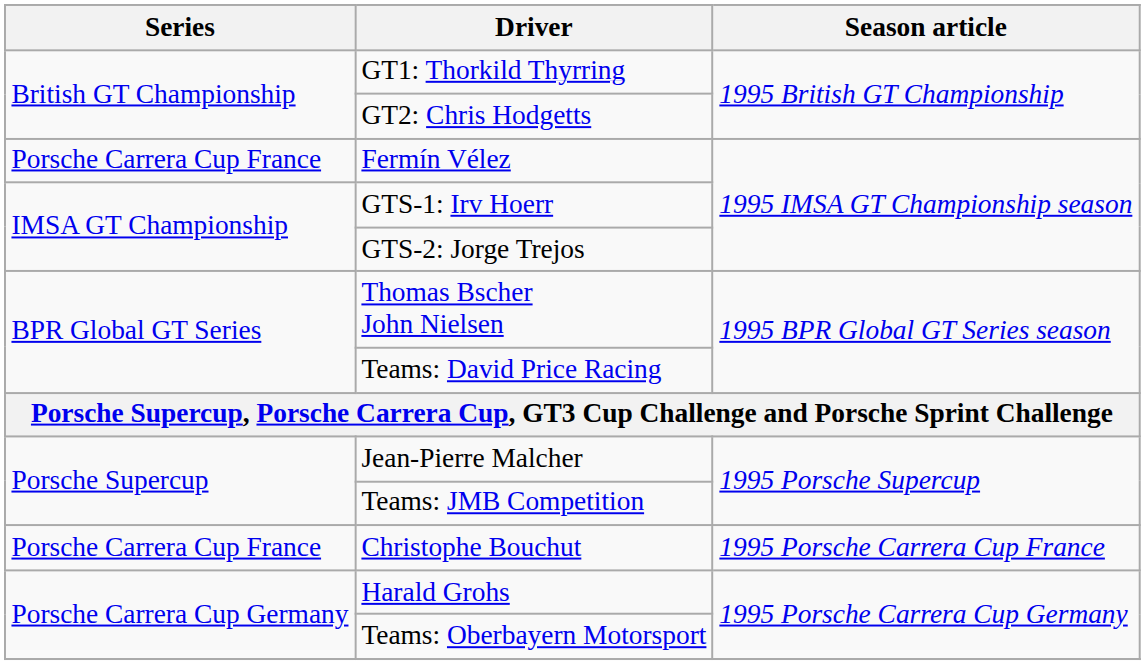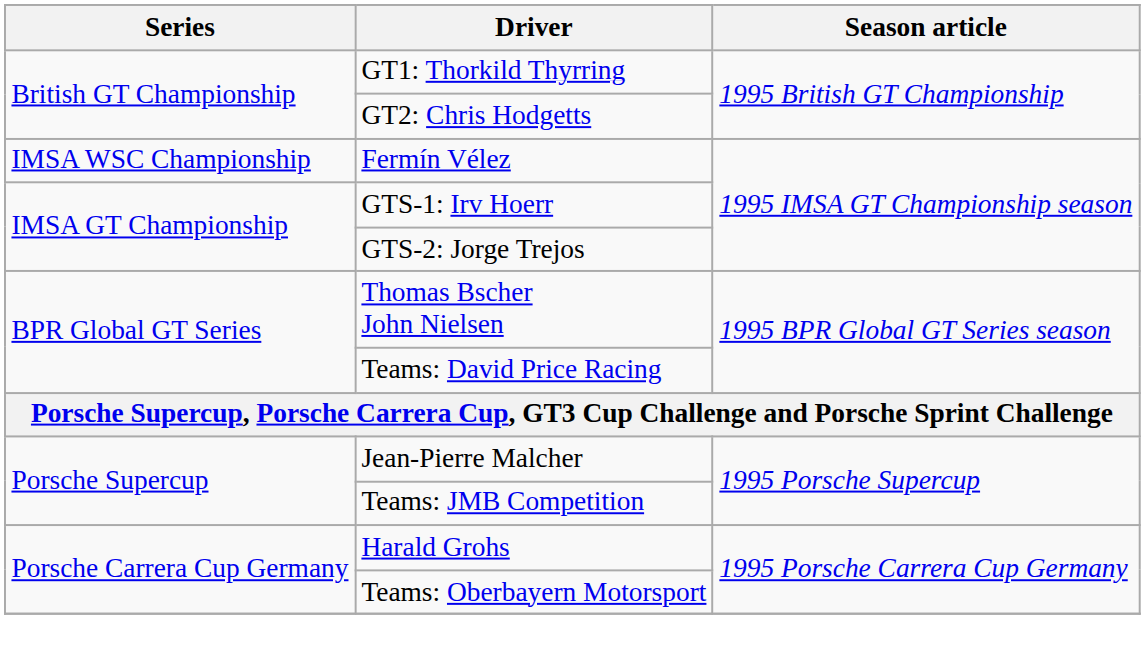 <table class="wikitable" style="font-size: 87%;">
 <tr>
 <th>Series</th>
 <th>Driver</th>
 <th>Season article</th>
 </tr>
 <tr>
 <td rowspan=2><a href='#'>British GT Championship</a></td>
 <td>GT1:  <a href='#'>Thorkild Thyrring</a></td>
 <td rowspan=2><em><a href='#'>1995 British GT Championship</a></em></td>
 </tr>
 <tr>
 <td>GT2:  <a href='#'>Chris Hodgetts</a></td>
 </tr>
 <tr>
-<td><a href='#'>Porsche Carrera Cup France</a></td>
+<td><a href='#'>IMSA WSC Championship</a></td>
 <td> <a href='#'>Fermín Vélez</a></td>
 <td rowspan=3><em><a href='#'>1995 IMSA GT Championship season</a></em></td>
 </tr>
 <tr>
 <td rowspan=2><a href='#'>IMSA GT Championship</a></td>
 <td>GTS-1:  <a href='#'>Irv Hoerr</a></td>
 </tr>
 <tr>
 <td>GTS-2:  Jorge Trejos</td>
 </tr>
 <tr>
 <td rowspan=2><a href='#'>BPR Global GT Series</a></td>
 <td> <a href='#'>Thomas Bscher</a><br> <a href='#'>John Nielsen</a></td>
 <td rowspan=2><em><a href='#'>1995 BPR Global GT Series season</a></em></td>
 </tr>
 <tr>
 <td>Teams:  <a href='#'>David Price Racing</a></td>
 </tr>
 <tr>
 <th colspan="3"><a href='#'>Porsche Supercup</a>, <a href='#'>Porsche Carrera Cup</a>, GT3 Cup Challenge and Porsche Sprint Challenge</th>
 </tr>
 <tr>
 <td rowspan=2><a href='#'>Porsche Supercup</a></td>
 <td> Jean-Pierre Malcher</td>
 <td rowspan=2><em><a href='#'>1995 Porsche Supercup</a></em></td>
 </tr>
 <tr>
 <td>Teams:  <a href='#'>JMB Competition</a></td>
 </tr>
 <tr>
-<td><a href='#'>Porsche Carrera Cup France</a></td>
-<td> <a href='#'>Christophe Bouchut</a></td>
-<td><em><a href='#'>1995 Porsche Carrera Cup France</a></em></td>
-</tr>
-<tr>
 <td rowspan=2><a href='#'>Porsche Carrera Cup Germany</a></td>
 <td> <a href='#'>Harald Grohs</a></td>
 <td rowspan=2><em><a href='#'>1995 Porsche Carrera Cup Germany</a></em></td>
 </tr>
 <tr>
 <td>Teams:  <a href='#'>Oberbayern Motorsport</a></td>
 </tr>
 <tr>
 </tr>
 </table>
